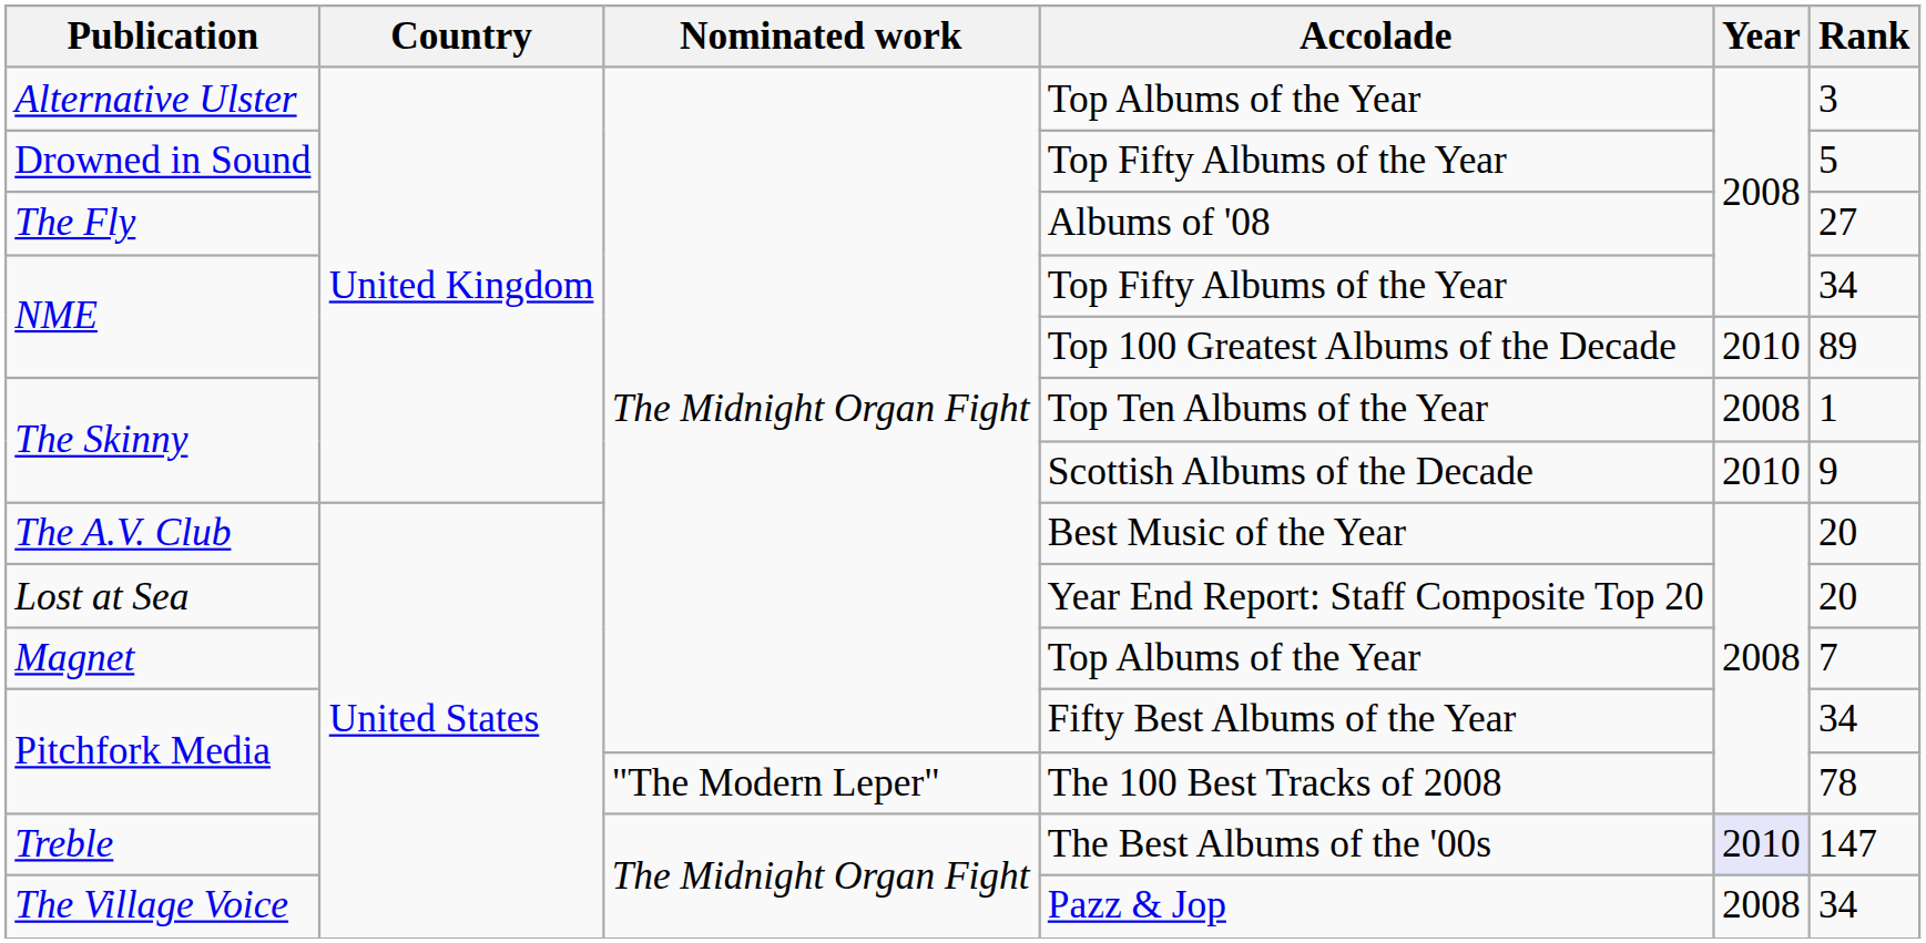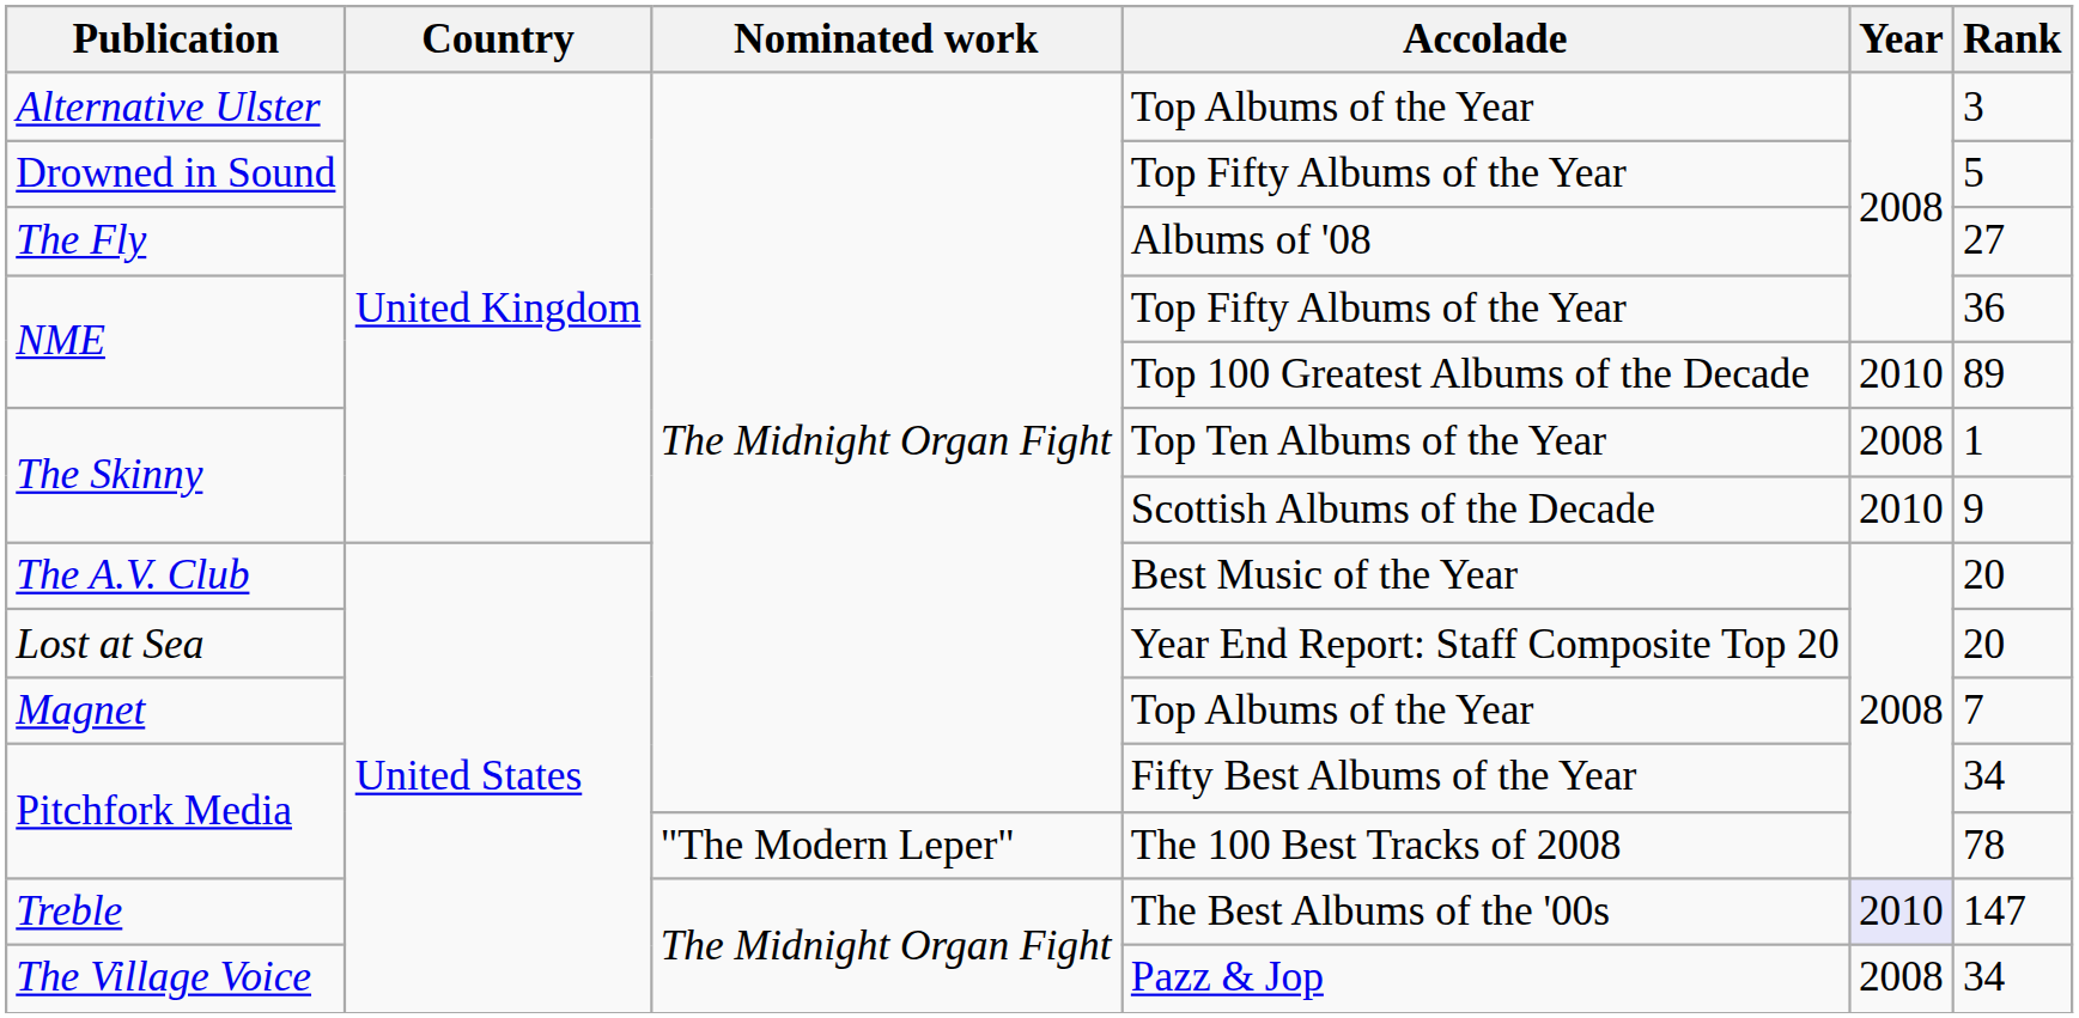 <table class="wikitable">
 <tr>
 <th>Publication</th>
 <th>Country</th>
 <th>Nominated work</th>
 <th>Accolade</th>
 <th>Year</th>
 <th>Rank</th>
 </tr>
 <tr Ad>
 <td><em><a href='#'>Alternative Ulster</a></em></td>
 <td rowspan="7"><a href='#'>United Kingdom</a></td>
 <td rowspan="11"><em>The Midnight Organ Fight</em></td>
 <td>Top Albums of the Year</td>
 <td rowspan="4">2008</td>
 <td>3</td>
 </tr>
 <tr>
 <td><a href='#'>Drowned in Sound</a></td>
 <td>Top Fifty Albums of the Year</td>
 <td>5</td>
 </tr>
 <tr>
 <td><em><a href='#'>The Fly</a></em></td>
 <td>Albums of '08</td>
 <td>27</td>
 </tr>
 <tr>
 <td rowspan="2"><em><a href='#'>NME</a></em></td>
 <td>Top Fifty Albums of the Year</td>
-<td>34</td>
+<td>36</td>
 </tr>
 <tr>
 <td>Top 100 Greatest Albums of the Decade</td>
 <td>2010</td>
 <td>89</td>
 </tr>
 <tr>
 <td rowspan="2"><em><a href='#'>The Skinny</a></em></td>
 <td>Top Ten Albums of the Year</td>
 <td>2008</td>
 <td>1</td>
 </tr>
 <tr>
 <td>Scottish Albums of the Decade</td>
 <td>2010</td>
 <td>9</td>
 </tr>
 <tr>
 <td><em><a href='#'>The A.V. Club</a></em></td>
 <td rowspan="7"><a href='#'>United States</a></td>
 <td>Best Music of the Year</td>
 <td rowspan="5">2008</td>
 <td>20</td>
 </tr>
 <tr>
 <td><em>Lost at Sea</em></td>
 <td>Year End Report: Staff Composite Top 20</td>
 <td>20</td>
 </tr>
 <tr>
 <td><em><a href='#'>Magnet</a></em></td>
 <td>Top Albums of the Year</td>
 <td>7</td>
 </tr>
 <tr>
 <td rowspan="2"><a href='#'>Pitchfork Media</a></td>
 <td>Fifty Best Albums of the Year</td>
 <td>34</td>
 </tr>
 <tr>
 <td>"The Modern Leper"</td>
 <td>The 100 Best Tracks of 2008</td>
 <td>78</td>
 </tr>
 <tr>
 <td><em><a href='#'>Treble</a></em></td>
 <td rowspan="2"><em>The Midnight Organ Fight</em></td>
 <td>The Best Albums of the '00s</td>
 <td style="background: lavender;">2010</td>
 <td>147</td>
 </tr>
 <tr>
 <td><em><a href='#'>The Village Voice</a></em></td>
 <td><a href='#'>Pazz & Jop</a></td>
 <td>2008</td>
 <td>34</td>
 </tr>
 <tr>
 </tr>
 </table>
